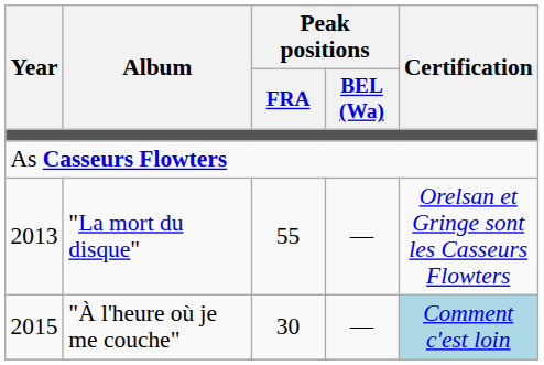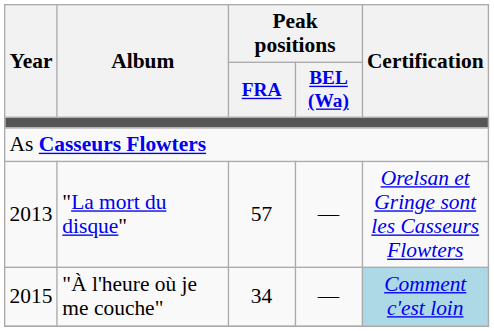 <table class="wikitable">
 <tr>
 <th align="center" rowspan="2" width="10">Year</th>
 <th align="center" rowspan="2" width="120">Album</th>
 <th align="center" colspan="2" width="20">Peak positions</th>
 <th align="center" rowspan="2" width="70">Certification</th>
 </tr>
 <tr>
 <th scope="col" style="width:3em;font-size:90%;"><a href='#'>FRA</a><br></th>
 <th scope="col" style="width:3em;font-size:90%;"><a href='#'>BEL <br>(Wa)</a><br></th>
 </tr>
 <tr>
 <td colspan="6" style="background:#555;"></td>
 </tr>
 <tr>
 <td colspan=6>As <strong><a href='#'>Casseurs Flowters</a></strong></td>
 </tr>
 <tr>
 <td style="text-align:center;">2013</td>
 <td>"<a href='#'>La mort du disque</a>"</td>
-<td style="text-align:center;">55</td>
+<td style="text-align:center;">57</td>
 <td style="text-align:center;">—</td>
 <td style="text-align:center;"><em><a href='#'>Orelsan et Gringe sont les Casseurs Flowters</a></em></td>
 </tr>
 <tr>
 <td style="text-align:center;">2015</td>
 <td>"À l'heure où je me couche"</td>
-<td style="text-align:center;">30</td>
+<td style="text-align:center;">34</td>
 <td style="text-align:center;">—</td>
 <td style="background: lightblue; text-align:center;"><em><a href='#'>Comment c'est loin</a></em></td>
 </tr>
 <tr>
 </tr>
 </table>
